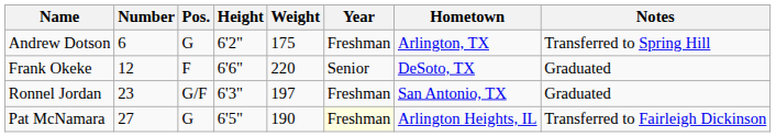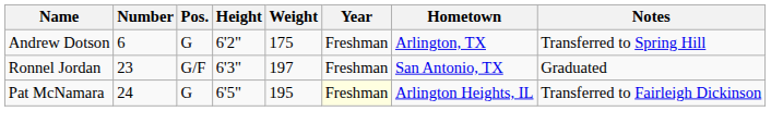 <table class="wikitable sortable" border="1">
 <tr>
 <th>Name</th>
 <th>Number</th>
 <th>Pos.</th>
 <th>Height</th>
 <th>Weight</th>
 <th>Year</th>
 <th>Hometown</th>
 <th class="unsortable">Notes</th>
 </tr>
 <tr>
 <td>Andrew Dotson</td>
 <td>6</td>
 <td>G</td>
 <td>6'2"</td>
 <td>175</td>
 <td>Freshman</td>
 <td><a href='#'>Arlington, TX</a></td>
 <td>Transferred to <a href='#'>Spring Hill</a></td>
 </tr>
 <tr>
-<td>Frank Okeke</td>
-<td>12</td>
-<td>F</td>
-<td>6'6"</td>
-<td>220</td>
-<td>Senior</td>
-<td><a href='#'>DeSoto, TX</a></td>
-<td>Graduated</td>
-</tr>
-<tr>
 <td>Ronnel Jordan</td>
 <td>23</td>
 <td>G/F</td>
 <td>6'3"</td>
 <td>197</td>
 <td>Freshman</td>
 <td><a href='#'>San Antonio, TX</a></td>
 <td>Graduated</td>
 </tr>
 <tr>
 <td>Pat McNamara</td>
-<td>27</td>
+<td>24</td>
 <td>G</td>
 <td>6'5"</td>
-<td>190</td>
+<td>195</td>
 <td style="background: lightyellow;">Freshman</td>
 <td><a href='#'>Arlington Heights, IL</a></td>
 <td>Transferred to <a href='#'>Fairleigh Dickinson</a></td>
 </tr>
 </table>
